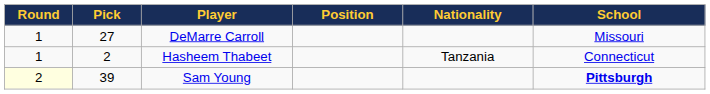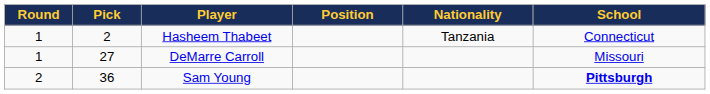 <table class="wikitable sortable sortable">
 <tr>
 <th style="background:#182d59; color:#fc3; width:75px;">Round</th>
 <th style="background:#182d59; color:#fc3; width:75px;">Pick</th>
 <th style="background:#182d59; color:#fc3; width:175px;">Player</th>
 <th style="background:#182d59; color:#fc3; width:125px;">Position</th>
 <th style="background:#182d59; color:#fc3; width:150px;">Nationality</th>
 <th style="background:#182d59; color:#fc3; width:200px;">School</th>
 </tr>
 <tr style="text-align: center">
 <td>1</td>
+<td>2</td>
+<td><a href='#'>Hasheem Thabeet</a></td>
+<td></td>
+<td>Tanzania</td>
+<td><a href='#'>Connecticut</a></td>
+</tr>
+<tr style="text-align: center">
+<td>1</td>
 <td>27</td>
 <td><a href='#'>DeMarre Carroll</a></td>
 <td></td>
 <td></td>
 <td><a href='#'>Missouri</a></td>
 </tr>
 <tr style="text-align: center">
-<td>1</td>
 <td>2</td>
-<td><a href='#'>Hasheem Thabeet</a></td>
-<td></td>
-<td>Tanzania</td>
-<td><a href='#'>Connecticut</a></td>
-</tr>
-<tr style="text-align: center">
-<td style="background: lightyellow;">2</td>
-<td>39</td>
+<td>36</td>
 <td><a href='#'>Sam Young</a></td>
 <td></td>
 <td></td>
 <td><strong><a href='#'>Pittsburgh</a></strong></td>
 </tr>
 </table>
